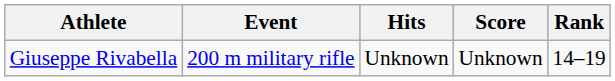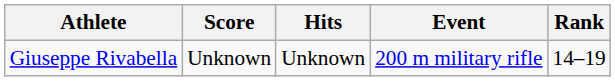 <table class="wikitable" style="font-size:90%">
 <tr>
 <th>Athlete</th>
+<th>Score</th>
+<th>Hits</th>
 <th>Event</th>
-<th>Hits</th>
-<th>Score</th>
 <th>Rank</th>
 </tr>
 <tr>
 <td><a href='#'>Giuseppe Rivabella</a></td>
-<td><a href='#'>200 m military rifle</a></td>
 <td align="center">Unknown</td>
 <td align="center">Unknown</td>
+<td><a href='#'>200 m military rifle</a></td>
 <td align="center">14–19</td>
 </tr>
 </table>
